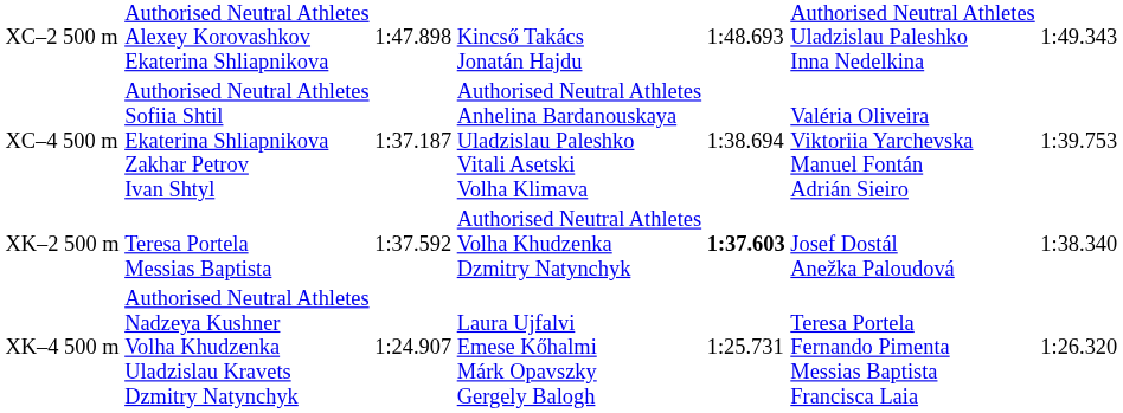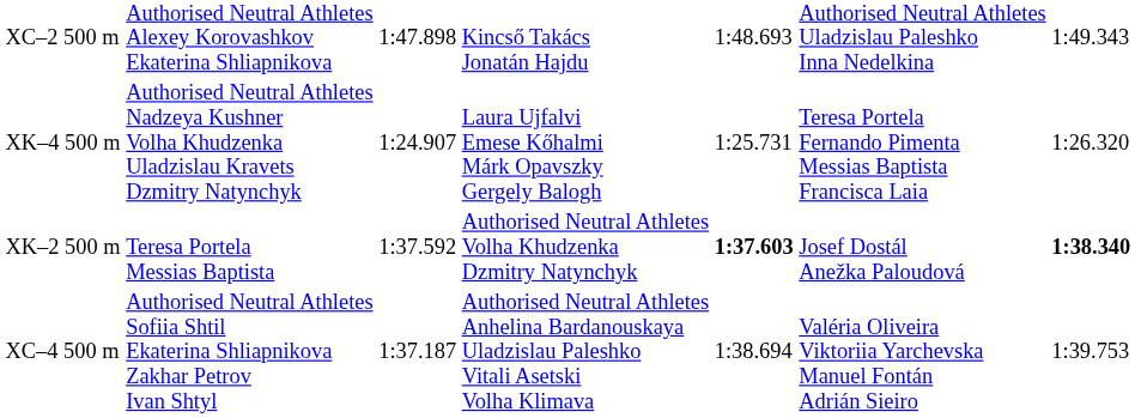 <table>
 <tr>
 <td>XC–2 500 m<br></td>
 <td><a href='#'>Authorised Neutral Athletes</a><br><a href='#'>Alexey Korovashkov</a><br><a href='#'>Ekaterina Shliapnikova</a></td>
 <td>1:47.898</td>
 <td><br><a href='#'>Kincső Takács</a><br><a href='#'>Jonatán Hajdu</a></td>
 <td>1:48.693</td>
 <td><a href='#'>Authorised Neutral Athletes</a><br><a href='#'>Uladzislau Paleshko</a><br><a href='#'>Inna Nedelkina</a></td>
 <td>1:49.343</td>
 </tr>
 <tr>
+<td>XK–4 500 m<br></td>
+<td><a href='#'>Authorised Neutral Athletes</a><br><a href='#'>Nadzeya Kushner</a><br><a href='#'>Volha Khudzenka</a><br><a href='#'>Uladzislau Kravets</a><br><a href='#'>Dzmitry Natynchyk</a></td>
+<td>1:24.907</td>
+<td><br><a href='#'>Laura Ujfalvi</a><br><a href='#'>Emese Kőhalmi</a><br><a href='#'>Márk Opavszky</a><br><a href='#'>Gergely Balogh</a></td>
+<td>1:25.731</td>
+<td><br><a href='#'>Teresa Portela</a><br><a href='#'>Fernando Pimenta</a><br><a href='#'>Messias Baptista</a><br><a href='#'>Francisca Laia</a></td>
+<td>1:26.320</td>
+</tr>
+<tr>
+<td>XK–2 500 m<br></td>
+<td><br><a href='#'>Teresa Portela</a><br><a href='#'>Messias Baptista</a></td>
+<td>1:37.592</td>
+<td><a href='#'>Authorised Neutral Athletes</a><br><a href='#'>Volha Khudzenka</a><br><a href='#'>Dzmitry Natynchyk</a></td>
+<td><strong>1:37.603</strong></td>
+<td><br><a href='#'>Josef Dostál</a><br><a href='#'>Anežka Paloudová</a></td>
+<td><strong>1:38.340</strong></td>
+</tr>
+<tr>
 <td>XC–4 500 m<br></td>
 <td><a href='#'>Authorised Neutral Athletes</a><br><a href='#'>Sofiia Shtil</a><br><a href='#'>Ekaterina Shliapnikova</a><br><a href='#'>Zakhar Petrov</a><br><a href='#'>Ivan Shtyl</a></td>
 <td>1:37.187</td>
 <td><a href='#'>Authorised Neutral Athletes</a><br><a href='#'>Anhelina Bardanouskaya</a><br><a href='#'>Uladzislau Paleshko</a><br><a href='#'>Vitali Asetski</a><br><a href='#'>Volha Klimava</a></td>
 <td>1:38.694</td>
 <td><br><a href='#'>Valéria Oliveira</a><br><a href='#'>Viktoriia Yarchevska</a><br><a href='#'>Manuel Fontán</a><br><a href='#'>Adrián Sieiro</a></td>
 <td>1:39.753</td>
 </tr>
-<tr>
-<td>XK–2 500 m<br></td>
-<td><br><a href='#'>Teresa Portela</a><br><a href='#'>Messias Baptista</a></td>
-<td>1:37.592</td>
-<td><a href='#'>Authorised Neutral Athletes</a><br><a href='#'>Volha Khudzenka</a><br><a href='#'>Dzmitry Natynchyk</a></td>
-<td><strong>1:37.603</strong></td>
-<td><br><a href='#'>Josef Dostál</a><br><a href='#'>Anežka Paloudová</a></td>
-<td>1:38.340</td>
-</tr>
-<tr>
-<td>XK–4 500 m<br></td>
-<td><a href='#'>Authorised Neutral Athletes</a><br><a href='#'>Nadzeya Kushner</a><br><a href='#'>Volha Khudzenka</a><br><a href='#'>Uladzislau Kravets</a><br><a href='#'>Dzmitry Natynchyk</a></td>
-<td>1:24.907</td>
-<td><br><a href='#'>Laura Ujfalvi</a><br><a href='#'>Emese Kőhalmi</a><br><a href='#'>Márk Opavszky</a><br><a href='#'>Gergely Balogh</a></td>
-<td>1:25.731</td>
-<td><br><a href='#'>Teresa Portela</a><br><a href='#'>Fernando Pimenta</a><br><a href='#'>Messias Baptista</a><br><a href='#'>Francisca Laia</a></td>
-<td>1:26.320</td>
-</tr>
 </table>
